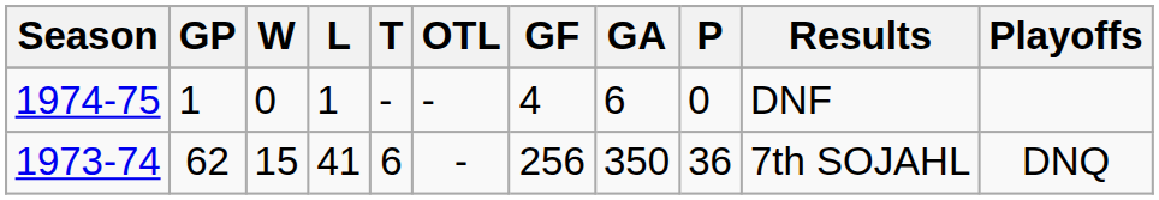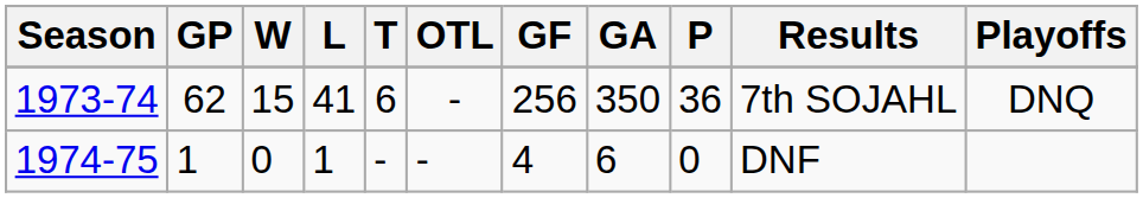 <table class="wikitable">
 <tr>
 <th>Season</th>
 <th>GP</th>
 <th>W</th>
 <th>L</th>
 <th>T</th>
 <th>OTL</th>
 <th>GF</th>
 <th>GA</th>
 <th>P</th>
 <th>Results</th>
 <th>Playoffs</th>
 </tr>
 <tr>
 </tr>
+<tr align="center">
+<td><a href='#'>1973-74</a></td>
+<td>62</td>
+<td>15</td>
+<td>41</td>
+<td>6</td>
+<td>-</td>
+<td>256</td>
+<td>350</td>
+<td>36</td>
+<td>7th SOJAHL</td>
+<td>DNQ</td>
+</tr>
 <tr>
 <td><a href='#'>1974-75</a></td>
 <td>1</td>
 <td>0</td>
 <td>1</td>
 <td>-</td>
 <td>-</td>
 <td>4</td>
 <td>6</td>
 <td>0</td>
 <td>DNF</td>
 <td></td>
 </tr>
-<tr align="center">
-<td><a href='#'>1973-74</a></td>
-<td>62</td>
-<td>15</td>
-<td>41</td>
-<td>6</td>
-<td>-</td>
-<td>256</td>
-<td>350</td>
-<td>36</td>
-<td>7th SOJAHL</td>
-<td>DNQ</td>
-</tr>
 </table>
